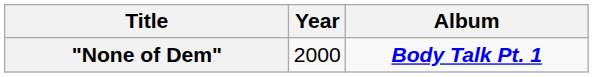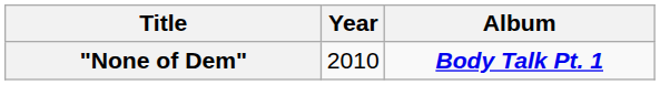 <table class="wikitable plainrowheaders" style="text-align:center;">
 <tr>
 <th scope="col" style="width:13em;">Title</th>
 <th scope="col">Year</th>
 <th scope="col" style="width:11em;">Album</th>
 </tr>
 <tr>
 <th scope="row">"None of Dem" <br> </th>
-<td>2000</td>
+<td>2010</td>
 <td><strong><em><a href='#'>Body Talk Pt. 1</a></em></strong></td>
 </tr>
 </table>
